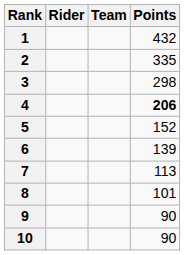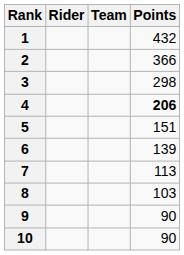 <table class="wikitable">
 <tr>
 <th scope="col">Rank</th>
 <th scope="col">Rider</th>
 <th scope="col">Team</th>
 <th scope="col">Points</th>
 </tr>
 <tr>
 <th scope="row">1</th>
 <td> </td>
 <td></td>
 <td style="text-align:right;">432</td>
 </tr>
 <tr>
 <th scope="row">2</th>
 <td></td>
 <td></td>
-<td style="text-align:right;">335</td>
+<td style="text-align:right;">366</td>
 </tr>
 <tr>
 <th scope="row">3</th>
 <td></td>
 <td></td>
 <td style="text-align:right;">298</td>
 </tr>
 <tr>
 <th scope="row">4</th>
 <td></td>
 <td></td>
 <td style="text-align:right;"><strong>206</strong></td>
 </tr>
 <tr>
 <th scope="row">5</th>
 <td></td>
 <td></td>
-<td style="text-align:right;">152</td>
+<td style="text-align:right;">151</td>
 </tr>
 <tr>
 <th scope="row">6</th>
 <td>  </td>
 <td></td>
 <td style="text-align:right;">139</td>
 </tr>
 <tr>
 <th scope="row">7</th>
 <td></td>
 <td></td>
 <td style="text-align:right;">113</td>
 </tr>
 <tr>
 <th scope="row">8</th>
 <td> </td>
 <td></td>
-<td style="text-align:right;">101</td>
+<td style="text-align:right;">103</td>
 </tr>
 <tr>
 <th scope="row">9</th>
 <td></td>
 <td></td>
 <td style="text-align:right;">90</td>
 </tr>
 <tr>
 <th scope="row">10</th>
 <td></td>
 <td></td>
 <td style="text-align:right;">90</td>
 </tr>
 </table>
